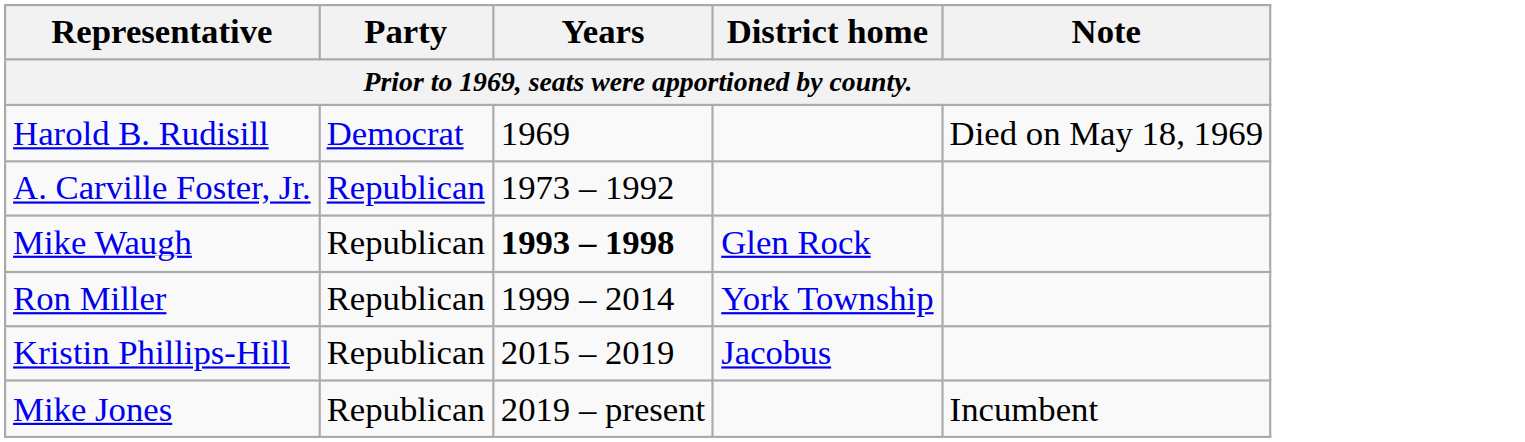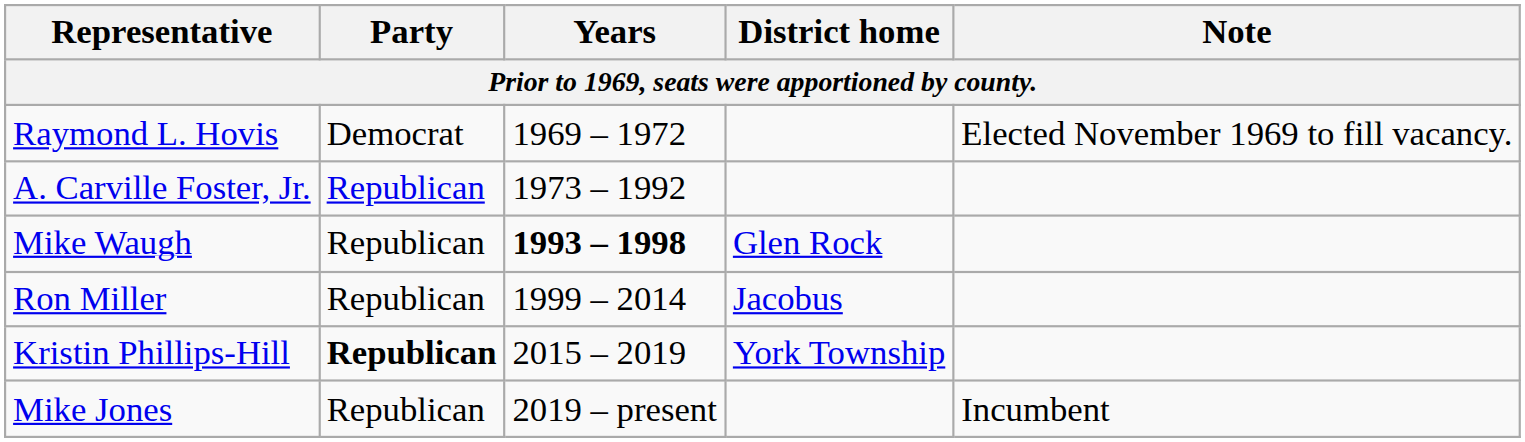 <table class=wikitable>
 <tr valign=bottom>
 <th>Representative</th>
 <th>Party</th>
 <th>Years</th>
 <th>District home</th>
 <th>Note</th>
 </tr>
 <tr>
 <th colspan=5 style="font-size: 80%;"><em>Prior to 1969, seats were apportioned by county.</em></th>
 </tr>
 <tr>
-<td><a href='#'>Harold B. Rudisill</a></td>
-<td><a href='#'>Democrat</a></td>
-<td>1969</td>
+<td><a href='#'>Raymond L. Hovis</a></td>
+<td>Democrat</td>
+<td>1969 – 1972</td>
 <td></td>
-<td>Died on May 18, 1969</td>
+<td>Elected November 1969 to fill vacancy.</td>
 </tr>
 <tr>
 <td><a href='#'>A. Carville Foster, Jr.</a></td>
 <td><a href='#'>Republican</a></td>
 <td>1973 – 1992</td>
 <td></td>
 <td></td>
 </tr>
 <tr>
 <td><a href='#'>Mike Waugh</a></td>
 <td>Republican</td>
 <td><strong>1993 – 1998</strong></td>
 <td><a href='#'>Glen Rock</a></td>
 <td></td>
 </tr>
 <tr>
 <td><a href='#'>Ron Miller</a></td>
 <td>Republican</td>
 <td>1999 – 2014</td>
-<td><a href='#'>York Township</a></td>
+<td><a href='#'>Jacobus</a></td>
 <td></td>
 </tr>
 <tr>
 <td><a href='#'>Kristin Phillips-Hill</a></td>
-<td>Republican</td>
+<td><strong>Republican</strong></td>
 <td>2015 – 2019</td>
-<td><a href='#'>Jacobus</a></td>
+<td><a href='#'>York Township</a></td>
 <td></td>
 </tr>
 <tr>
 <td><a href='#'>Mike Jones</a></td>
 <td>Republican</td>
 <td>2019 – present</td>
 <td></td>
 <td>Incumbent</td>
 </tr>
 </table>
